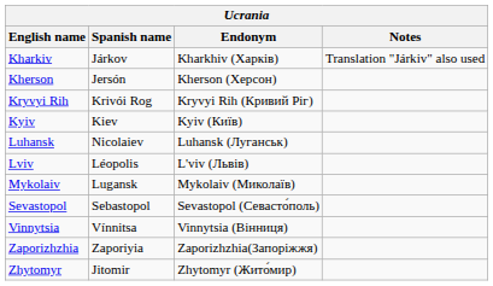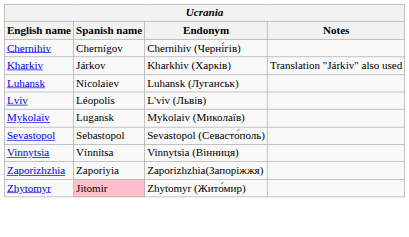 <table class="wikitable sortable">
 <tr>
 <th colspan="4"> <em>Ucrania</em></th>
 </tr>
 <tr>
 <th>English name</th>
 <th>Spanish name</th>
 <th>Endonym</th>
 <th>Notes</th>
 </tr>
 <tr>
+<td><a href='#'>Chernihiv</a></td>
+<td>Chernígov</td>
+<td>Chernihiv (Черні́гів)</td>
+<td></td>
+</tr>
+<tr>
 <td><a href='#'>Kharkiv</a></td>
 <td>Járkov</td>
 <td>Kharkhiv (Харків)</td>
 <td>Translation "Járkiv" also used</td>
-</tr>
-<tr>
-<td><a href='#'>Kherson</a></td>
-<td>Jersón</td>
-<td>Kherson (Херсон)</td>
-<td></td>
-</tr>
-<tr>
-<td><a href='#'>Kryvyi Rih</a></td>
-<td>Krivói Rog</td>
-<td>Kryvyi Rih (Кривий Ріг)</td>
-<td></td>
-</tr>
-<tr>
-<td><a href='#'>Kyiv</a></td>
-<td>Kiev</td>
-<td>Kyiv (Київ)</td>
-<td></td>
 </tr>
 <tr>
 <td><a href='#'>Luhansk</a></td>
 <td>Nicolaiev</td>
 <td>Luhansk (Луганськ)</td>
 <td></td>
 </tr>
 <tr>
 <td><a href='#'>Lviv</a></td>
 <td>Léopolis</td>
 <td>L'viv (Львів)</td>
 <td></td>
 </tr>
 <tr>
 <td><a href='#'>Mykolaiv</a></td>
 <td>Lugansk</td>
 <td>Mykolaiv (Миколаїв)</td>
 <td></td>
 </tr>
 <tr>
 <td><a href='#'>Sevastopol</a></td>
 <td>Sebastopol</td>
 <td>Sevastopol (Севасто́поль)</td>
 <td></td>
 </tr>
 <tr>
 <td><a href='#'>Vinnytsia</a></td>
 <td>Vínnitsa</td>
 <td>Vinnytsia (Вінниця)</td>
 <td></td>
 </tr>
 <tr>
 <td><a href='#'>Zaporizhzhia</a></td>
 <td>Zaporiyia</td>
 <td>Zaporizhzhia(Запоріжжя)</td>
 <td></td>
 </tr>
 <tr>
 <td><a href='#'>Zhytomyr</a></td>
-<td>Jitomir</td>
+<td style="background: pink;">Jitomir</td>
 <td>Zhytomyr (Жито́мир)</td>
 <td></td>
 </tr>
 </table>
